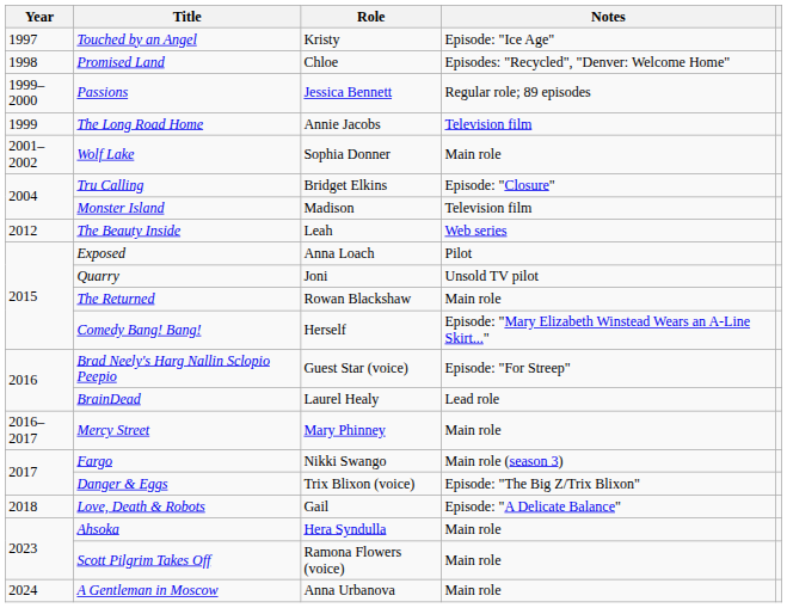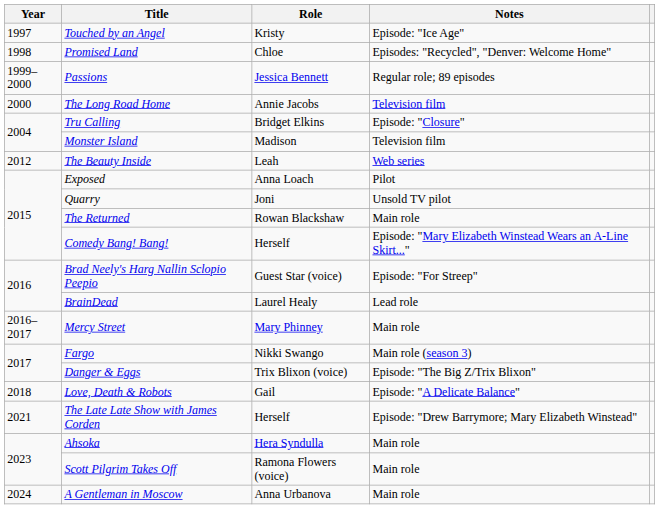 <table class="wikitable plainrowheaders sortable">
 <tr>
 <th scope="col">Year</th>
 <th scope="col">Title</th>
 <th scope="col">Role</th>
 <th scope="col" class="unsortable">Notes</th>
 <th scope="col" class="unsortable"></th>
 </tr>
 <tr>
 <td>1997</td>
 <td><em><a href='#'>Touched by an Angel</a></em></td>
 <td>Kristy</td>
 <td>Episode: "Ice Age"</td>
 <td></td>
 </tr>
 <tr>
 <td>1998</td>
 <td><em><a href='#'>Promised Land</a></em></td>
 <td>Chloe</td>
 <td>Episodes: "Recycled", "Denver: Welcome Home"</td>
 <td></td>
 </tr>
 <tr>
 <td>1999–2000</td>
 <td><em><a href='#'>Passions</a></em></td>
 <td><a href='#'>Jessica Bennett</a></td>
 <td>Regular role; 89 episodes</td>
 <td></td>
 </tr>
 <tr>
-<td>1999</td>
+<td>2000</td>
 <td data-sort-value="Long Road Home, The"><em><a href='#'>The Long Road Home</a></em></td>
 <td>Annie Jacobs</td>
 <td><a href='#'>Television film</a></td>
-<td></td>
-</tr>
-<tr>
-<td>2001–2002</td>
-<td><em><a href='#'>Wolf Lake</a></em></td>
-<td>Sophia Donner</td>
-<td>Main role</td>
 <td></td>
 </tr>
 <tr>
 <td rowspan="2">2004</td>
 <td><em><a href='#'>Tru Calling</a></em></td>
 <td>Bridget Elkins</td>
 <td>Episode: "<a href='#'>Closure</a>"</td>
 <td></td>
 </tr>
 <tr>
 <td><em><a href='#'>Monster Island</a></em></td>
 <td>Madison</td>
 <td>Television film</td>
 <td></td>
 </tr>
 <tr>
 <td>2012</td>
 <td data-sort-value="Beauty Inside, The"><em><a href='#'>The Beauty Inside</a></em></td>
 <td>Leah</td>
 <td><a href='#'>Web series</a></td>
 <td></td>
 </tr>
 <tr>
 <td rowspan="4">2015</td>
 <td><em>Exposed</em></td>
 <td>Anna Loach</td>
 <td>Pilot</td>
 <td></td>
 </tr>
 <tr>
 <td><em>Quarry</em></td>
 <td>Joni</td>
 <td>Unsold TV pilot</td>
 <td style="text-align:center;"></td>
 </tr>
 <tr>
 <td data-sort-value="Returned, The"><em><a href='#'>The Returned</a></em></td>
 <td>Rowan Blackshaw</td>
 <td>Main role</td>
 <td></td>
 </tr>
 <tr>
 <td><em><a href='#'>Comedy Bang! Bang!</a></em></td>
 <td>Herself</td>
 <td>Episode: "<a href='#'>Mary Elizabeth Winstead Wears an A-Line Skirt...</a>"</td>
 <td></td>
 </tr>
 <tr>
 <td rowspan="2">2016</td>
 <td><em><a href='#'>Brad Neely's Harg Nallin Sclopio Peepio</a></em></td>
 <td>Guest Star (voice)</td>
 <td>Episode: "For Streep"</td>
 <td style="text-align:center;"></td>
 </tr>
 <tr>
 <td><em><a href='#'>BrainDead</a></em></td>
 <td>Laurel Healy</td>
 <td>Lead role</td>
 <td></td>
 </tr>
 <tr>
 <td>2016–2017</td>
 <td><em><a href='#'>Mercy Street</a></em></td>
 <td><a href='#'>Mary Phinney</a></td>
 <td>Main role</td>
 <td></td>
 </tr>
 <tr>
 <td rowspan="2">2017</td>
 <td><em><a href='#'>Fargo</a></em></td>
 <td>Nikki Swango</td>
 <td>Main role (<a href='#'>season 3</a>)</td>
 <td></td>
 </tr>
 <tr>
 <td><em><a href='#'>Danger & Eggs</a></em></td>
 <td>Trix Blixon (voice)</td>
 <td>Episode: "The Big Z/Trix Blixon"</td>
 <td></td>
 </tr>
 <tr>
 <td>2018</td>
 <td><em><a href='#'>Love, Death & Robots</a></em></td>
 <td>Gail</td>
 <td>Episode: "<a href='#'>A Delicate Balance</a>"</td>
 <td style="text-align:center;"></td>
 </tr>
 <tr>
+<td>2021</td>
+<td data-sort-value="Late Late Show with James Corden, The"><em><a href='#'>The Late Late Show with James Corden</a></em></td>
+<td>Herself</td>
+<td>Episode: "Drew Barrymore; Mary Elizabeth Winstead"</td>
+<td style="text-align:center;"></td>
+</tr>
+<tr>
 <td rowspan="2">2023</td>
 <td><em><a href='#'>Ahsoka</a></em></td>
 <td><a href='#'>Hera Syndulla</a></td>
 <td>Main role</td>
 <td style="text-align:center;"></td>
 </tr>
 <tr>
 <td><em><a href='#'>Scott Pilgrim Takes Off</a></em></td>
 <td>Ramona Flowers (voice)</td>
 <td>Main role</td>
 <td style="text-align:center;"></td>
 </tr>
 <tr>
 <td>2024</td>
 <td><em><a href='#'>A Gentleman in Moscow</a></em></td>
 <td>Anna Urbanova</td>
 <td>Main role</td>
 <td></td>
 </tr>
 </table>
